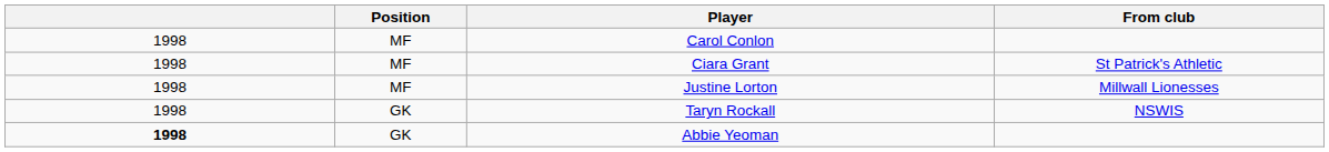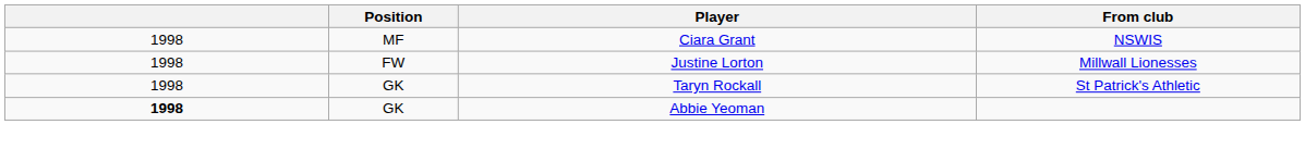 <table class="wikitable sortable" style="width:95%; text-align:center; font-size:85%; text-align:center;">
 <tr>
 <th width="25%"></th>
 <th width="10%">Position</th>
 <th>Player</th>
 <th width="25%">From club</th>
 </tr>
 <tr>
 <td>1998</td>
 <td>MF</td>
-<td> <a href='#'>Carol Conlon</a></td>
-<td></td>
+<td> <a href='#'>Ciara Grant</a></td>
+<td><em></em> <a href='#'>NSWIS</a></td>
 </tr>
 <tr>
 <td>1998</td>
-<td>MF</td>
-<td> <a href='#'>Ciara Grant</a></td>
-<td> <a href='#'>St Patrick's Athletic</a></td>
-</tr>
-<tr>
-<td>1998</td>
-<td>MF</td>
+<td>FW</td>
 <td> <a href='#'>Justine Lorton</a></td>
 <td><em></em> <a href='#'>Millwall Lionesses</a></td>
 </tr>
 <tr>
 <td>1998</td>
 <td>GK</td>
 <td><em></em> <a href='#'>Taryn Rockall</a></td>
-<td><em></em> <a href='#'>NSWIS</a></td>
+<td> <a href='#'>St Patrick's Athletic</a></td>
 </tr>
 <tr>
 <td><strong>1998</strong></td>
 <td>GK</td>
 <td><a href='#'>Abbie Yeoman</a></td>
 <td></td>
 </tr>
 </table>
